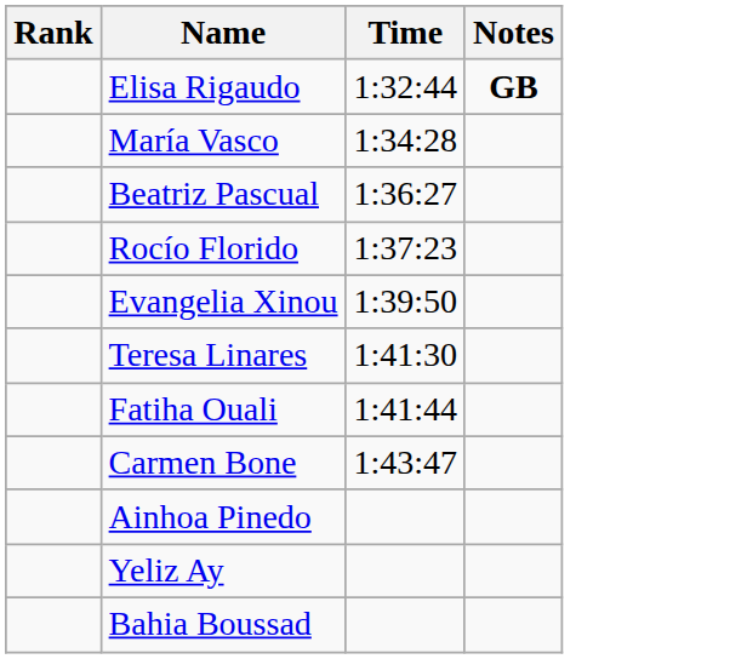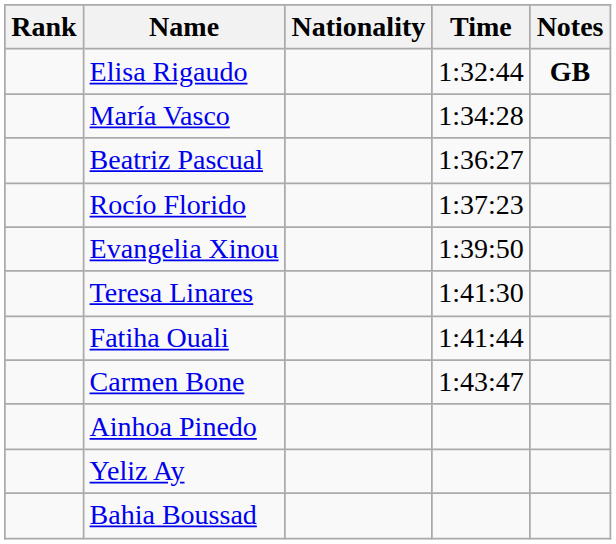 <table class="wikitable sortable" style="text-align:center">
 <tr>
 <th>Rank</th>
 <th>Name</th>
+<th>Nationality</th>
 <th>Time</th>
 <th>Notes</th>
 </tr>
 <tr>
 <td></td>
 <td align=left><a href='#'>Elisa Rigaudo</a></td>
+<td align=left></td>
 <td>1:32:44</td>
 <td><strong>GB</strong></td>
 </tr>
 <tr>
 <td></td>
 <td align=left><a href='#'>María Vasco</a></td>
+<td align=left></td>
 <td>1:34:28</td>
 <td></td>
 </tr>
 <tr>
 <td></td>
 <td align=left><a href='#'>Beatriz Pascual</a></td>
+<td align=left></td>
 <td>1:36:27</td>
 <td></td>
 </tr>
 <tr>
 <td></td>
 <td align=left><a href='#'>Rocío Florido</a></td>
+<td align=left></td>
 <td>1:37:23</td>
 <td></td>
 </tr>
 <tr>
 <td></td>
 <td align=left><a href='#'>Evangelia Xinou</a></td>
+<td align=left></td>
 <td>1:39:50</td>
 <td></td>
 </tr>
 <tr>
 <td></td>
 <td align=left><a href='#'>Teresa Linares</a></td>
+<td align=left></td>
 <td>1:41:30</td>
 <td></td>
 </tr>
 <tr>
 <td></td>
 <td align=left><a href='#'>Fatiha Ouali</a></td>
+<td align=left></td>
 <td>1:41:44</td>
 <td></td>
 </tr>
 <tr>
 <td></td>
 <td align=left><a href='#'>Carmen Bone</a></td>
+<td align=left></td>
 <td>1:43:47</td>
 <td></td>
 </tr>
 <tr>
 <td></td>
 <td align=left><a href='#'>Ainhoa Pinedo</a></td>
+<td align=left></td>
 <td></td>
 <td></td>
 </tr>
 <tr>
 <td></td>
 <td align=left><a href='#'>Yeliz Ay</a></td>
+<td align=left></td>
 <td></td>
 <td></td>
 </tr>
 <tr>
 <td></td>
 <td align=left><a href='#'>Bahia Boussad</a></td>
+<td align=left></td>
 <td></td>
 <td></td>
 </tr>
 </table>
